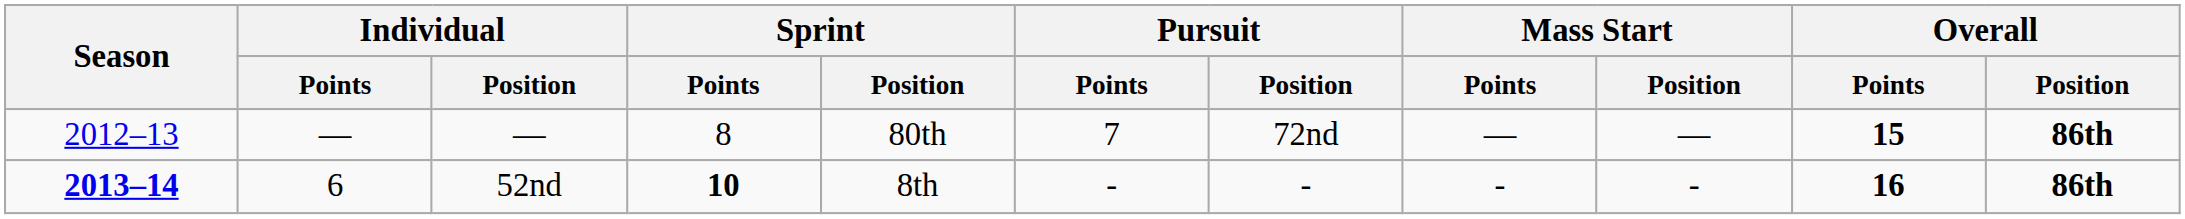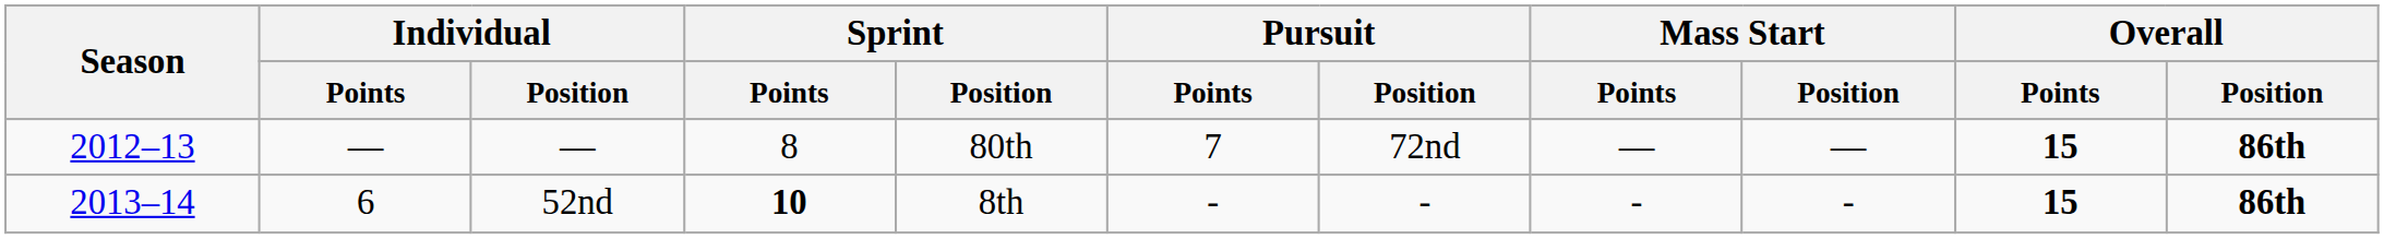 <table class="wikitable" style="text-align:center;">
 <tr class="hintergrundfarbe5">
 <th rowspan="2" width="6%">Season</th>
 <th colspan="2">Individual</th>
 <th colspan="2">Sprint</th>
 <th colspan="2">Pursuit</th>
 <th colspan="2">Mass Start</th>
 <th colspan="2">Overall</th>
 </tr>
 <tr class="hintergrundfarbe5">
 <th width="5%"><small>Points</small></th>
 <th width="5%"><small>Position</small></th>
 <th width="5%"><small>Points</small></th>
 <th width="5%"><small>Position</small></th>
 <th width="5%"><small>Points</small></th>
 <th width="5%"><small>Position</small></th>
 <th width="5%"><small>Points</small></th>
 <th width="5%"><small>Position</small></th>
 <th width="5%"><small>Points</small></th>
 <th width="5%"><small>Position</small></th>
 </tr>
 <tr>
 <td><a href='#'>2012–13</a></td>
 <td>—</td>
 <td>—</td>
 <td>8</td>
 <td>80th</td>
 <td>7</td>
 <td>72nd</td>
 <td>—</td>
 <td>—</td>
 <td><strong>15</strong></td>
 <td><strong>86th</strong></td>
 </tr>
 <tr>
-<td><strong><a href='#'>2013–14</a></strong></td>
+<td><a href='#'>2013–14</a></td>
 <td>6</td>
 <td>52nd</td>
 <td><strong>10</strong></td>
 <td>8th</td>
 <td>-</td>
 <td>-</td>
 <td>-</td>
 <td>-</td>
-<td><strong>16</strong></td>
+<td><strong>15</strong></td>
 <td><strong>86th</strong></td>
 </tr>
 </table>
